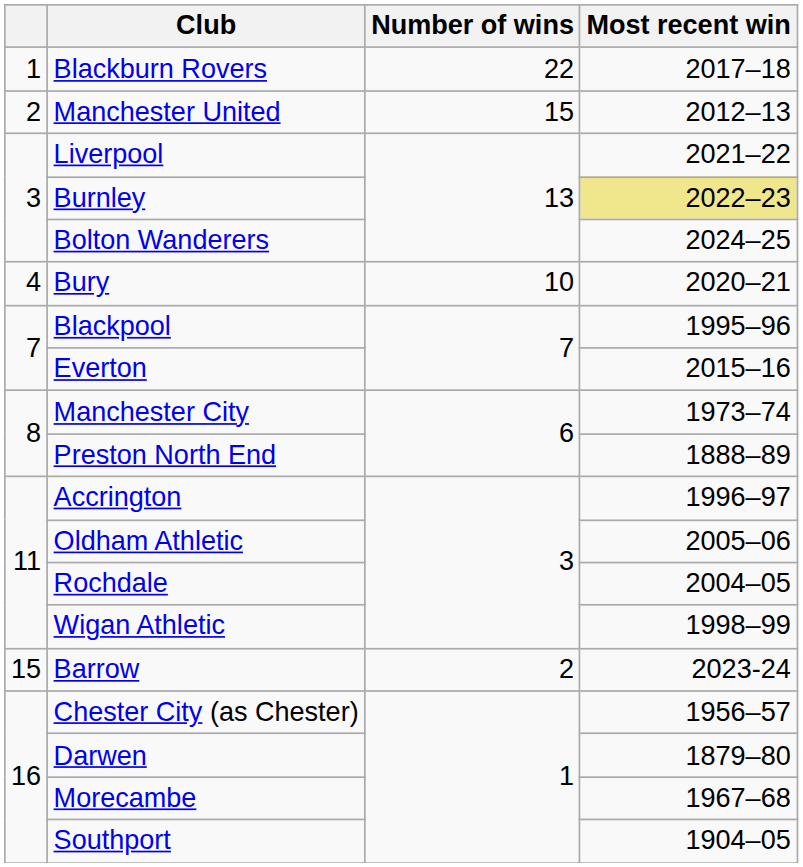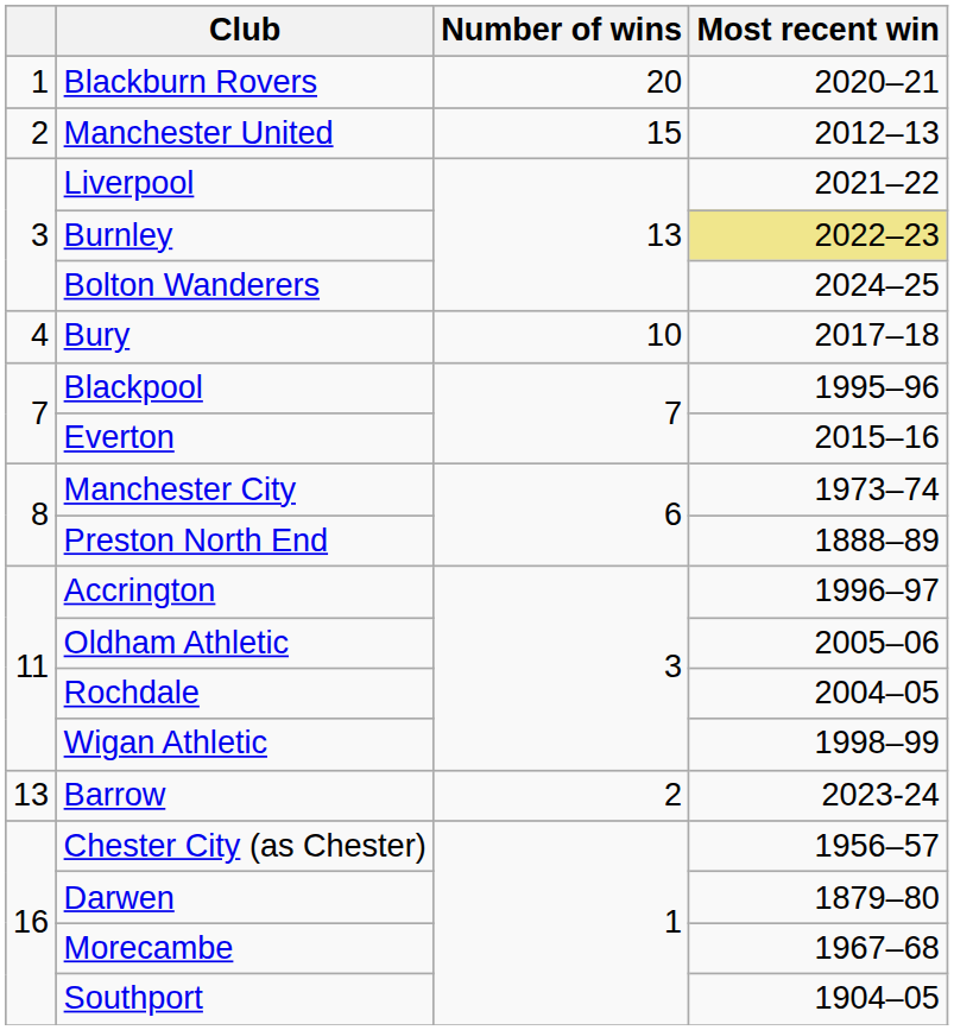 <table class="wikitable" style="text-align: right;">
 <tr>
 <th></th>
 <th>Club</th>
 <th>Number of wins</th>
 <th>Most recent win</th>
 </tr>
 <tr>
 <td>1</td>
 <td align=left><a href='#'>Blackburn Rovers</a></td>
-<td>22</td>
-<td>2017–18</td>
+<td>20</td>
+<td>2020–21</td>
 </tr>
 <tr>
 <td>2</td>
 <td align=left><a href='#'>Manchester United</a></td>
 <td>15</td>
 <td>2012–13</td>
 </tr>
 <tr>
 <td rowspan=3>3</td>
 <td align=left><a href='#'>Liverpool</a></td>
 <td rowspan=3>13</td>
 <td>2021–22</td>
 </tr>
 <tr>
 <td align=left><a href='#'>Burnley</a></td>
 <td style="background: khaki;">2022–23</td>
 </tr>
 <tr>
 <td align=left><a href='#'>Bolton Wanderers</a></td>
 <td>2024–25</td>
 </tr>
 <tr>
 <td>4</td>
 <td align=left><a href='#'>Bury</a></td>
 <td>10</td>
-<td>2020–21</td>
+<td>2017–18</td>
 </tr>
 <tr>
 <td rowspan=2>7</td>
 <td align=left><a href='#'>Blackpool</a></td>
 <td rowspan=2>7</td>
 <td>1995–96</td>
 </tr>
 <tr>
 <td align=left><a href='#'>Everton</a></td>
 <td>2015–16</td>
 </tr>
 <tr>
 <td rowspan=2>8</td>
 <td align=left><a href='#'>Manchester City</a></td>
 <td rowspan=2>6</td>
 <td>1973–74</td>
 </tr>
 <tr>
 <td align=left><a href='#'>Preston North End</a></td>
 <td>1888–89</td>
 </tr>
 <tr>
 <td rowspan=4>11</td>
 <td align=left><a href='#'>Accrington</a></td>
 <td rowspan=4>3</td>
 <td>1996–97</td>
 </tr>
 <tr>
 <td align=left><a href='#'>Oldham Athletic</a></td>
 <td>2005–06</td>
 </tr>
 <tr>
 <td align=left><a href='#'>Rochdale</a></td>
 <td>2004–05</td>
 </tr>
 <tr>
 <td align=left><a href='#'>Wigan Athletic</a></td>
 <td>1998–99</td>
 </tr>
 <tr>
-<td>15</td>
+<td>13</td>
 <td align=left><a href='#'>Barrow</a></td>
 <td>2</td>
 <td>2023-24</td>
 </tr>
 <tr>
 <td rowspan=4>16</td>
 <td align=left><a href='#'>Chester City</a> (as Chester)</td>
 <td rowspan=4>1</td>
 <td>1956–57</td>
 </tr>
 <tr>
 <td align=left><a href='#'>Darwen</a></td>
 <td>1879–80</td>
 </tr>
 <tr>
 <td align=left><a href='#'>Morecambe</a></td>
 <td>1967–68</td>
 </tr>
 <tr>
 <td align=left><a href='#'>Southport</a></td>
 <td>1904–05</td>
 </tr>
 <tr>
 </tr>
 </table>
